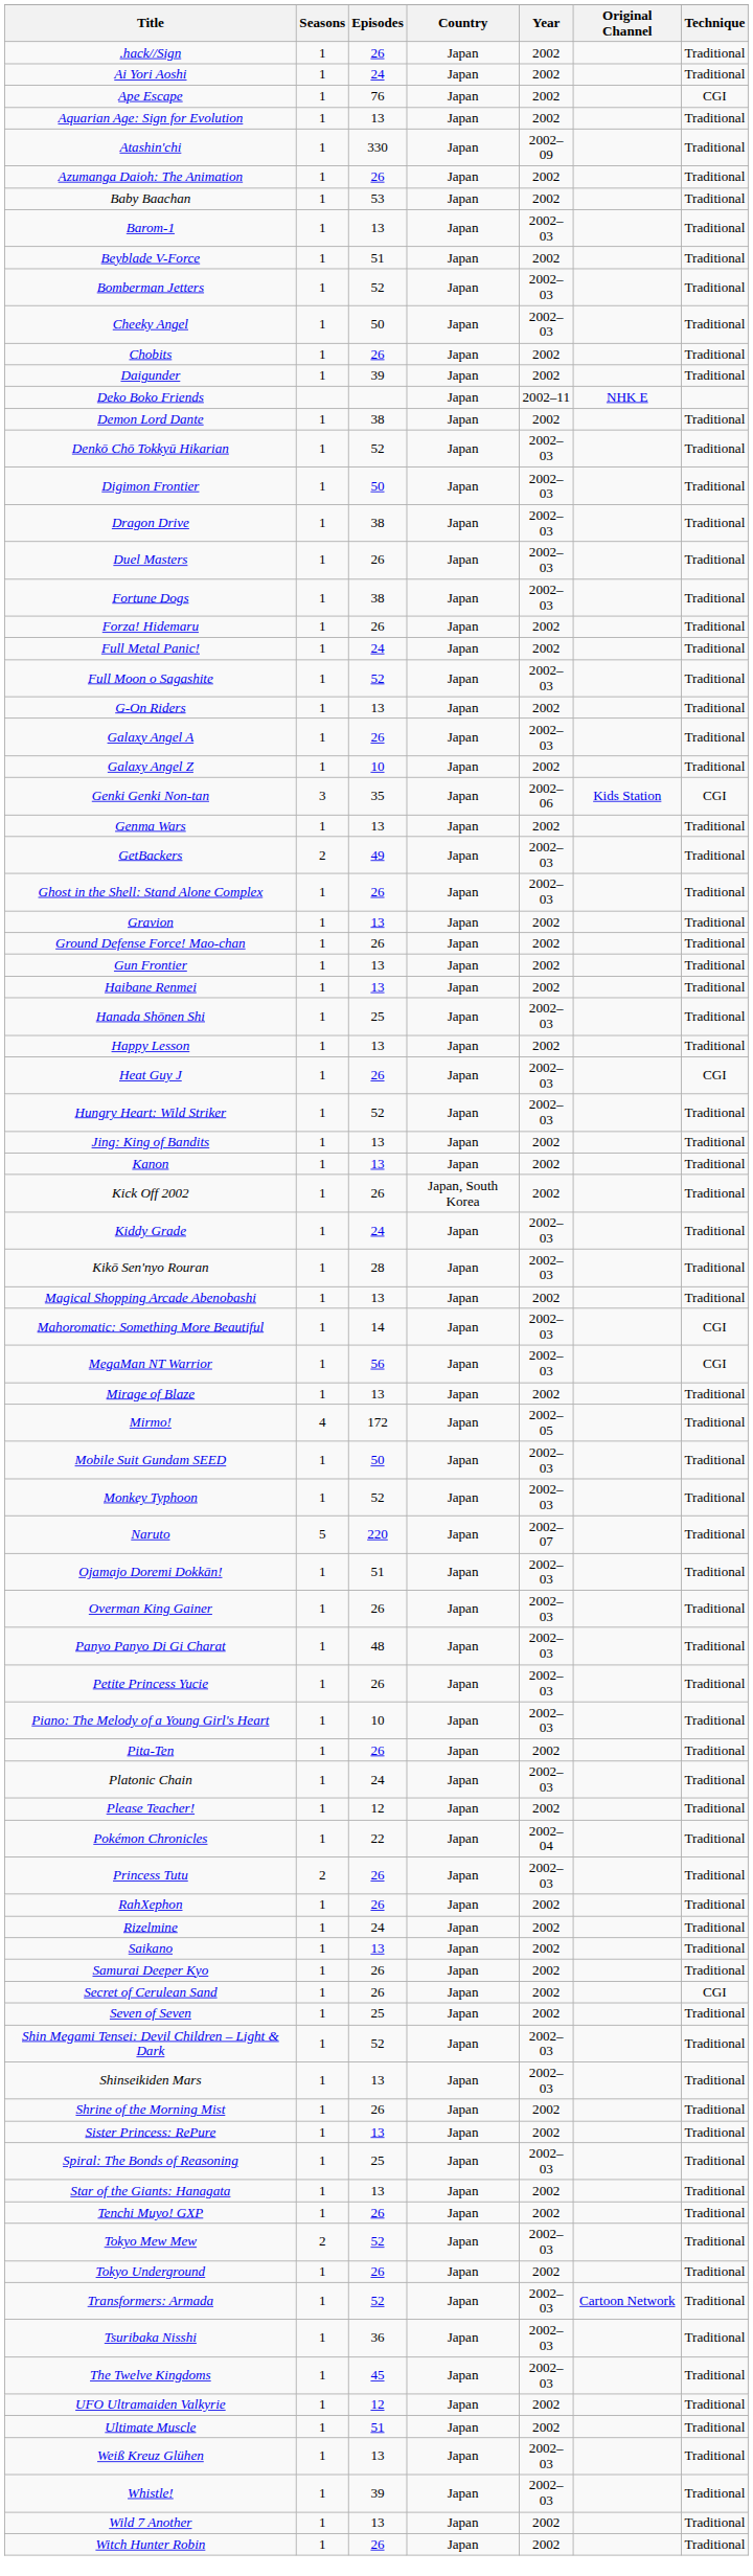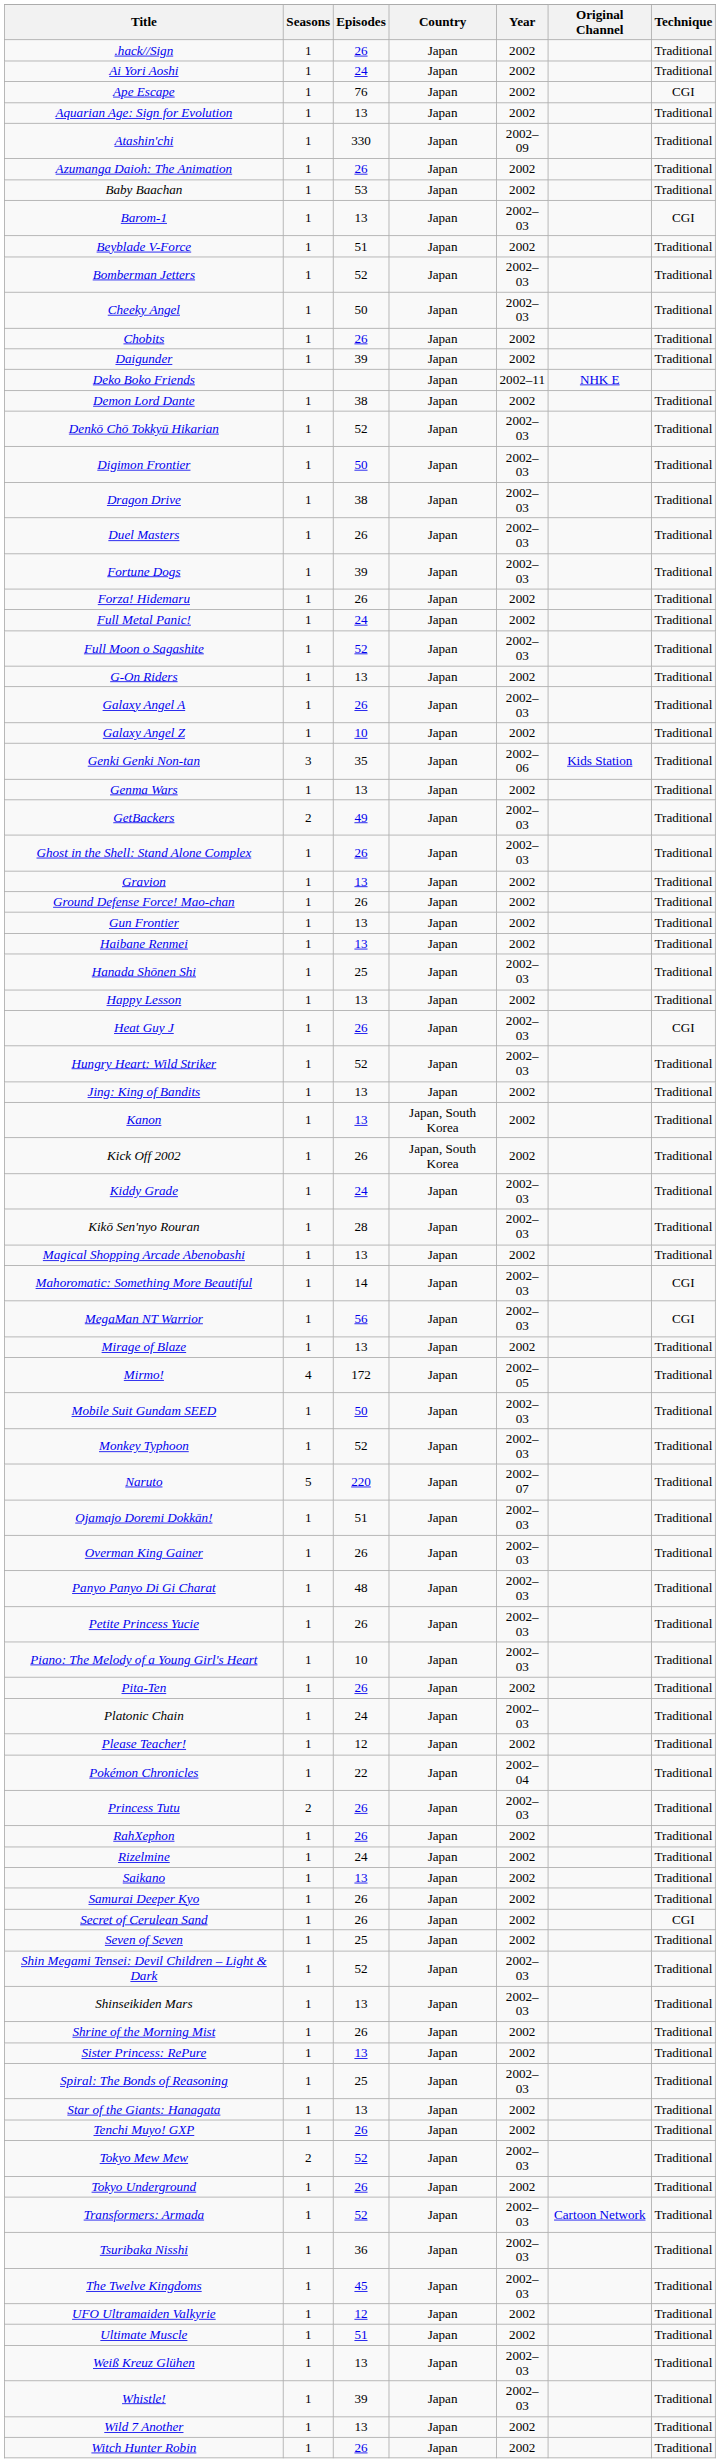 <table class="wikitable sortable" style="text-align:center;">
 <tr>
 </tr>
 <tr>
 <th scope="col">Title</th>
 <th scope="col">Seasons</th>
 <th scope="col">Episodes</th>
 <th scope="col">Country</th>
 <th scope="col">Year</th>
 <th scope="col">Original Channel</th>
 <th scope="col">Technique</th>
 </tr>
 <tr>
 <td><em><a href='#'>.hack//Sign</a></em></td>
 <td>1</td>
 <td><a href='#'>26</a></td>
 <td>Japan</td>
 <td>2002</td>
 <td></td>
 <td>Traditional</td>
 </tr>
 <tr>
 <td><em><a href='#'>Ai Yori Aoshi</a></em></td>
 <td>1</td>
 <td><a href='#'>24</a></td>
 <td>Japan</td>
 <td>2002</td>
 <td></td>
 <td>Traditional</td>
 </tr>
 <tr>
 <td><em><a href='#'>Ape Escape</a></em></td>
 <td>1</td>
 <td>76</td>
 <td>Japan</td>
 <td>2002</td>
 <td></td>
 <td>CGI</td>
 </tr>
 <tr>
 <td><em><a href='#'>Aquarian Age: Sign for Evolution</a></em></td>
 <td>1</td>
 <td>13</td>
 <td>Japan</td>
 <td>2002</td>
 <td></td>
 <td>Traditional</td>
 </tr>
 <tr>
 <td><em><a href='#'>Atashin'chi</a></em></td>
 <td>1</td>
 <td>330</td>
 <td>Japan</td>
 <td>2002–09</td>
 <td></td>
 <td>Traditional</td>
 </tr>
 <tr>
 <td><em><a href='#'>Azumanga Daioh: The Animation</a></em></td>
 <td>1</td>
 <td><a href='#'>26</a></td>
 <td>Japan</td>
 <td>2002</td>
 <td></td>
 <td>Traditional</td>
 </tr>
 <tr>
 <td><em>Baby Baachan</em></td>
 <td>1</td>
 <td>53</td>
 <td>Japan</td>
 <td>2002</td>
 <td></td>
 <td>Traditional</td>
 </tr>
 <tr>
 <td><em><a href='#'>Barom-1</a></em></td>
 <td>1</td>
 <td>13</td>
 <td>Japan</td>
 <td>2002–03</td>
 <td></td>
-<td>Traditional</td>
+<td>CGI</td>
 </tr>
 <tr>
 <td><em><a href='#'>Beyblade V-Force</a></em></td>
 <td>1</td>
 <td>51</td>
 <td>Japan</td>
 <td>2002</td>
 <td></td>
 <td>Traditional</td>
 </tr>
 <tr>
 <td><em><a href='#'>Bomberman Jetters</a></em></td>
 <td>1</td>
 <td>52</td>
 <td>Japan</td>
 <td>2002–03</td>
 <td></td>
 <td>Traditional</td>
 </tr>
 <tr>
 <td><em><a href='#'>Cheeky Angel</a></em></td>
 <td>1</td>
 <td>50</td>
 <td>Japan</td>
 <td>2002–03</td>
 <td></td>
 <td>Traditional</td>
 </tr>
 <tr>
 <td><em><a href='#'>Chobits</a></em></td>
 <td>1</td>
 <td><a href='#'>26</a></td>
 <td>Japan</td>
 <td>2002</td>
 <td></td>
 <td>Traditional</td>
 </tr>
 <tr>
 <td><em><a href='#'>Daigunder</a></em></td>
 <td>1</td>
 <td>39</td>
 <td>Japan</td>
 <td>2002</td>
 <td></td>
 <td>Traditional</td>
 </tr>
 <tr>
 <td><em><a href='#'>Deko Boko Friends</a></em></td>
 <td></td>
 <td></td>
 <td>Japan</td>
 <td>2002–11</td>
 <td><a href='#'>NHK E</a></td>
 <td></td>
 </tr>
 <tr>
 <td><em><a href='#'>Demon Lord Dante</a></em></td>
 <td>1</td>
 <td>38</td>
 <td>Japan</td>
 <td>2002</td>
 <td></td>
 <td>Traditional</td>
 </tr>
 <tr>
 <td><em><a href='#'>Denkō Chō Tokkyū Hikarian</a></em></td>
 <td>1</td>
 <td>52</td>
 <td>Japan</td>
 <td>2002–03</td>
 <td></td>
 <td>Traditional</td>
 </tr>
 <tr>
 <td><em><a href='#'>Digimon Frontier</a></em></td>
 <td>1</td>
 <td><a href='#'>50</a></td>
 <td>Japan</td>
 <td>2002–03</td>
 <td></td>
 <td>Traditional</td>
 </tr>
 <tr>
 <td><em><a href='#'>Dragon Drive</a></em></td>
 <td>1</td>
 <td>38</td>
 <td>Japan</td>
 <td>2002–03</td>
 <td></td>
 <td>Traditional</td>
 </tr>
 <tr>
 <td><em><a href='#'>Duel Masters</a></em></td>
 <td>1</td>
 <td>26</td>
 <td>Japan</td>
 <td>2002–03</td>
 <td></td>
 <td>Traditional</td>
 </tr>
 <tr>
 <td><em><a href='#'>Fortune Dogs</a></em></td>
 <td>1</td>
-<td>38</td>
+<td>39</td>
 <td>Japan</td>
 <td>2002–03</td>
 <td></td>
 <td>Traditional</td>
 </tr>
 <tr>
 <td><em><a href='#'>Forza! Hidemaru</a></em></td>
 <td>1</td>
 <td>26</td>
 <td>Japan</td>
 <td>2002</td>
 <td></td>
 <td>Traditional</td>
 </tr>
 <tr>
 <td><em><a href='#'>Full Metal Panic!</a></em></td>
 <td>1</td>
 <td><a href='#'>24</a></td>
 <td>Japan</td>
 <td>2002</td>
 <td></td>
 <td>Traditional</td>
 </tr>
 <tr>
 <td><em><a href='#'>Full Moon o Sagashite</a></em></td>
 <td>1</td>
 <td><a href='#'>52</a></td>
 <td>Japan</td>
 <td>2002–03</td>
 <td></td>
 <td>Traditional</td>
 </tr>
 <tr>
 <td><em><a href='#'>G-On Riders</a></em></td>
 <td>1</td>
 <td>13</td>
 <td>Japan</td>
 <td>2002</td>
 <td></td>
 <td>Traditional</td>
 </tr>
 <tr>
 <td><em><a href='#'>Galaxy Angel A</a></em></td>
 <td>1</td>
 <td><a href='#'>26</a></td>
 <td>Japan</td>
 <td>2002–03</td>
 <td></td>
 <td>Traditional</td>
 </tr>
 <tr>
 <td><em><a href='#'>Galaxy Angel Z</a></em></td>
 <td>1</td>
 <td><a href='#'>10</a></td>
 <td>Japan</td>
 <td>2002</td>
 <td></td>
 <td>Traditional</td>
 </tr>
 <tr>
 <td><em><a href='#'>Genki Genki Non-tan</a></em></td>
 <td>3</td>
 <td>35</td>
 <td>Japan</td>
 <td>2002–06</td>
 <td><a href='#'>Kids Station</a></td>
-<td>CGI</td>
+<td>Traditional</td>
 </tr>
 <tr>
 <td><em><a href='#'>Genma Wars</a></em></td>
 <td>1</td>
 <td>13</td>
 <td>Japan</td>
 <td>2002</td>
 <td></td>
 <td>Traditional</td>
 </tr>
 <tr>
 <td><em><a href='#'>GetBackers</a></em></td>
 <td>2</td>
 <td><a href='#'>49</a></td>
 <td>Japan</td>
 <td>2002–03</td>
 <td></td>
 <td>Traditional</td>
 </tr>
 <tr>
 <td><em><a href='#'>Ghost in the Shell: Stand Alone Complex</a></em></td>
 <td>1</td>
 <td><a href='#'>26</a></td>
 <td>Japan</td>
 <td>2002–03</td>
 <td></td>
 <td>Traditional</td>
 </tr>
 <tr>
 <td><em><a href='#'>Gravion</a></em></td>
 <td>1</td>
 <td><a href='#'>13</a></td>
 <td>Japan</td>
 <td>2002</td>
 <td></td>
 <td>Traditional</td>
 </tr>
 <tr>
 <td><em><a href='#'>Ground Defense Force! Mao-chan</a></em></td>
 <td>1</td>
 <td>26</td>
 <td>Japan</td>
 <td>2002</td>
 <td></td>
 <td>Traditional</td>
 </tr>
 <tr>
 <td><em><a href='#'>Gun Frontier</a></em></td>
 <td>1</td>
 <td>13</td>
 <td>Japan</td>
 <td>2002</td>
 <td></td>
 <td>Traditional</td>
 </tr>
 <tr>
 <td><em><a href='#'>Haibane Renmei</a></em></td>
 <td>1</td>
 <td><a href='#'>13</a></td>
 <td>Japan</td>
 <td>2002</td>
 <td></td>
 <td>Traditional</td>
 </tr>
 <tr>
 <td><em><a href='#'>Hanada Shōnen Shi</a></em></td>
 <td>1</td>
 <td>25</td>
 <td>Japan</td>
 <td>2002–03</td>
 <td></td>
 <td>Traditional</td>
 </tr>
 <tr>
 <td><em><a href='#'>Happy Lesson</a></em></td>
 <td>1</td>
 <td>13</td>
 <td>Japan</td>
 <td>2002</td>
 <td></td>
 <td>Traditional</td>
 </tr>
 <tr>
 <td><em><a href='#'>Heat Guy J</a></em></td>
 <td>1</td>
 <td><a href='#'>26</a></td>
 <td>Japan</td>
 <td>2002–03</td>
 <td></td>
 <td>CGI</td>
 </tr>
 <tr>
 <td><em><a href='#'>Hungry Heart: Wild Striker</a></em></td>
 <td>1</td>
 <td>52</td>
 <td>Japan</td>
 <td>2002–03</td>
 <td></td>
 <td>Traditional</td>
 </tr>
 <tr>
 <td><em><a href='#'>Jing: King of Bandits</a></em></td>
 <td>1</td>
 <td>13</td>
 <td>Japan</td>
 <td>2002</td>
 <td></td>
 <td>Traditional</td>
 </tr>
 <tr>
 <td><em><a href='#'>Kanon</a></em></td>
 <td>1</td>
 <td><a href='#'>13</a></td>
-<td>Japan</td>
+<td>Japan, South Korea</td>
 <td>2002</td>
 <td></td>
 <td>Traditional</td>
 </tr>
 <tr>
 <td><em>Kick Off 2002</em></td>
 <td>1</td>
 <td>26</td>
 <td>Japan, South Korea</td>
 <td>2002</td>
 <td></td>
 <td>Traditional</td>
 </tr>
 <tr>
 <td><em><a href='#'>Kiddy Grade</a></em></td>
 <td>1</td>
 <td><a href='#'>24</a></td>
 <td>Japan</td>
 <td>2002–03</td>
 <td></td>
 <td>Traditional</td>
 </tr>
 <tr>
 <td><em>Kikō Sen'nyo Rouran</em></td>
 <td>1</td>
 <td>28</td>
 <td>Japan</td>
 <td>2002–03</td>
 <td></td>
 <td>Traditional</td>
 </tr>
 <tr>
 <td><em><a href='#'>Magical Shopping Arcade Abenobashi</a></em></td>
 <td>1</td>
 <td>13</td>
 <td>Japan</td>
 <td>2002</td>
 <td></td>
 <td>Traditional</td>
 </tr>
 <tr>
 <td><em><a href='#'>Mahoromatic: Something More Beautiful</a></em></td>
 <td>1</td>
 <td>14</td>
 <td>Japan</td>
 <td>2002–03</td>
 <td></td>
 <td>CGI</td>
 </tr>
 <tr>
 <td><em><a href='#'>MegaMan NT Warrior</a></em></td>
 <td>1</td>
 <td><a href='#'>56</a></td>
 <td>Japan</td>
 <td>2002–03</td>
 <td></td>
 <td>CGI</td>
 </tr>
 <tr>
 <td><em><a href='#'>Mirage of Blaze</a></em></td>
 <td>1</td>
 <td>13</td>
 <td>Japan</td>
 <td>2002</td>
 <td></td>
 <td>Traditional</td>
 </tr>
 <tr>
 <td><em><a href='#'>Mirmo!</a></em></td>
 <td>4</td>
 <td>172</td>
 <td>Japan</td>
 <td>2002–05</td>
 <td></td>
 <td>Traditional</td>
 </tr>
 <tr>
 <td><em><a href='#'>Mobile Suit Gundam SEED</a></em></td>
 <td>1</td>
 <td><a href='#'>50</a></td>
 <td>Japan</td>
 <td>2002–03</td>
 <td></td>
 <td>Traditional</td>
 </tr>
 <tr>
 <td><em><a href='#'>Monkey Typhoon</a></em></td>
 <td>1</td>
 <td>52</td>
 <td>Japan</td>
 <td>2002–03</td>
 <td></td>
 <td>Traditional</td>
 </tr>
 <tr>
 <td><em><a href='#'>Naruto</a></em></td>
 <td>5</td>
 <td><a href='#'>220</a></td>
 <td>Japan</td>
 <td>2002–07</td>
 <td></td>
 <td>Traditional</td>
 </tr>
 <tr>
 <td><em><a href='#'>Ojamajo Doremi Dokkān!</a></em></td>
 <td>1</td>
 <td>51</td>
 <td>Japan</td>
 <td>2002–03</td>
 <td></td>
 <td>Traditional</td>
 </tr>
 <tr>
 <td><em><a href='#'>Overman King Gainer</a></em></td>
 <td>1</td>
 <td>26</td>
 <td>Japan</td>
 <td>2002–03</td>
 <td></td>
 <td>Traditional</td>
 </tr>
 <tr>
 <td><em><a href='#'>Panyo Panyo Di Gi Charat</a></em></td>
 <td>1</td>
 <td>48</td>
 <td>Japan</td>
 <td>2002–03</td>
 <td></td>
 <td>Traditional</td>
 </tr>
 <tr>
 <td><em><a href='#'>Petite Princess Yucie</a></em></td>
 <td>1</td>
 <td>26</td>
 <td>Japan</td>
 <td>2002–03</td>
 <td></td>
 <td>Traditional</td>
 </tr>
 <tr>
 <td><em><a href='#'>Piano: The Melody of a Young Girl's Heart</a></em></td>
 <td>1</td>
 <td>10</td>
 <td>Japan</td>
 <td>2002–03</td>
 <td></td>
 <td>Traditional</td>
 </tr>
 <tr>
 <td><em><a href='#'>Pita-Ten</a></em></td>
 <td>1</td>
 <td><a href='#'>26</a></td>
 <td>Japan</td>
 <td>2002</td>
 <td></td>
 <td>Traditional</td>
 </tr>
 <tr>
 <td><em>Platonic Chain</em></td>
 <td>1</td>
 <td>24</td>
 <td>Japan</td>
 <td>2002–03</td>
 <td></td>
 <td>Traditional</td>
 </tr>
 <tr>
 <td><em><a href='#'>Please Teacher!</a></em></td>
 <td>1</td>
 <td>12</td>
 <td>Japan</td>
 <td>2002</td>
 <td></td>
 <td>Traditional</td>
 </tr>
 <tr>
 <td><em><a href='#'>Pokémon Chronicles</a></em></td>
 <td>1</td>
 <td>22</td>
 <td>Japan</td>
 <td>2002–04</td>
 <td></td>
 <td>Traditional</td>
 </tr>
 <tr>
 <td><em><a href='#'>Princess Tutu</a></em></td>
 <td>2</td>
 <td><a href='#'>26</a></td>
 <td>Japan</td>
 <td>2002–03</td>
 <td></td>
 <td>Traditional</td>
 </tr>
 <tr>
 <td><em><a href='#'>RahXephon</a></em></td>
 <td>1</td>
 <td><a href='#'>26</a></td>
 <td>Japan</td>
 <td>2002</td>
 <td></td>
 <td>Traditional</td>
 </tr>
 <tr>
 <td><em><a href='#'>Rizelmine</a></em></td>
 <td>1</td>
 <td>24</td>
 <td>Japan</td>
 <td>2002</td>
 <td></td>
 <td>Traditional</td>
 </tr>
 <tr>
 <td><em><a href='#'>Saikano</a></em></td>
 <td>1</td>
 <td><a href='#'>13</a></td>
 <td>Japan</td>
 <td>2002</td>
 <td></td>
 <td>Traditional</td>
 </tr>
 <tr>
 <td><em><a href='#'>Samurai Deeper Kyo</a></em></td>
 <td>1</td>
 <td>26</td>
 <td>Japan</td>
 <td>2002</td>
 <td></td>
 <td>Traditional</td>
 </tr>
 <tr>
 <td><em><a href='#'>Secret of Cerulean Sand</a></em></td>
 <td>1</td>
 <td>26</td>
 <td>Japan</td>
 <td>2002</td>
 <td></td>
 <td>CGI</td>
 </tr>
 <tr>
 <td><em><a href='#'>Seven of Seven</a></em></td>
 <td>1</td>
 <td>25</td>
 <td>Japan</td>
 <td>2002</td>
 <td></td>
 <td>Traditional</td>
 </tr>
 <tr>
 <td><em><a href='#'>Shin Megami Tensei: Devil Children – Light & Dark</a></em></td>
 <td>1</td>
 <td>52</td>
 <td>Japan</td>
 <td>2002–03</td>
 <td></td>
 <td>Traditional</td>
 </tr>
 <tr>
 <td><em>Shinseikiden Mars</em></td>
 <td>1</td>
 <td>13</td>
 <td>Japan</td>
 <td>2002–03</td>
 <td></td>
 <td>Traditional</td>
 </tr>
 <tr>
 <td><em><a href='#'>Shrine of the Morning Mist</a></em></td>
 <td>1</td>
 <td>26</td>
 <td>Japan</td>
 <td>2002</td>
 <td></td>
 <td>Traditional</td>
 </tr>
 <tr>
 <td><em><a href='#'>Sister Princess: RePure</a></em></td>
 <td>1</td>
 <td><a href='#'>13</a></td>
 <td>Japan</td>
 <td>2002</td>
 <td></td>
 <td>Traditional</td>
 </tr>
 <tr>
 <td><em><a href='#'>Spiral: The Bonds of Reasoning</a></em></td>
 <td>1</td>
 <td>25</td>
 <td>Japan</td>
 <td>2002–03</td>
 <td></td>
 <td>Traditional</td>
 </tr>
 <tr>
 <td><em><a href='#'>Star of the Giants: Hanagata</a></em></td>
 <td>1</td>
 <td>13</td>
 <td>Japan</td>
 <td>2002</td>
 <td></td>
 <td>Traditional</td>
 </tr>
 <tr>
 <td><em><a href='#'>Tenchi Muyo! GXP</a></em></td>
 <td>1</td>
 <td><a href='#'>26</a></td>
 <td>Japan</td>
 <td>2002</td>
 <td></td>
 <td>Traditional</td>
 </tr>
 <tr>
 <td><em><a href='#'>Tokyo Mew Mew</a></em></td>
 <td>2</td>
 <td><a href='#'>52</a></td>
 <td>Japan</td>
 <td>2002–03</td>
 <td></td>
 <td>Traditional</td>
 </tr>
 <tr>
 <td><em><a href='#'>Tokyo Underground</a></em></td>
 <td>1</td>
 <td><a href='#'>26</a></td>
 <td>Japan</td>
 <td>2002</td>
 <td></td>
 <td>Traditional</td>
 </tr>
 <tr>
 <td><em><a href='#'>Transformers: Armada</a></em></td>
 <td>1</td>
 <td><a href='#'>52</a></td>
 <td>Japan</td>
 <td>2002–03</td>
 <td><a href='#'>Cartoon Network</a></td>
 <td>Traditional</td>
 </tr>
 <tr>
 <td><em><a href='#'>Tsuribaka Nisshi</a></em></td>
 <td>1</td>
 <td>36</td>
 <td>Japan</td>
 <td>2002–03</td>
 <td></td>
 <td>Traditional</td>
 </tr>
 <tr>
 <td data-sort-value="Twelve Kingdoms"><em><a href='#'>The Twelve Kingdoms</a></em></td>
 <td>1</td>
 <td><a href='#'>45</a></td>
 <td>Japan</td>
 <td>2002–03</td>
 <td></td>
 <td>Traditional</td>
 </tr>
 <tr>
 <td><em><a href='#'>UFO Ultramaiden Valkyrie</a></em></td>
 <td>1</td>
 <td><a href='#'>12</a></td>
 <td>Japan</td>
 <td>2002</td>
 <td></td>
 <td>Traditional</td>
 </tr>
 <tr>
 <td><em><a href='#'>Ultimate Muscle</a></em></td>
 <td>1</td>
 <td><a href='#'>51</a></td>
 <td>Japan</td>
 <td>2002</td>
 <td></td>
 <td>Traditional</td>
 </tr>
 <tr>
 <td><em><a href='#'>Weiß Kreuz Glühen</a></em></td>
 <td>1</td>
 <td>13</td>
 <td>Japan</td>
 <td>2002–03</td>
 <td></td>
 <td>Traditional</td>
 </tr>
 <tr>
 <td><em><a href='#'>Whistle!</a></em></td>
 <td>1</td>
 <td>39</td>
 <td>Japan</td>
 <td>2002–03</td>
 <td></td>
 <td>Traditional</td>
 </tr>
 <tr>
 <td><em><a href='#'>Wild 7 Another</a></em></td>
 <td>1</td>
 <td>13</td>
 <td>Japan</td>
 <td>2002</td>
 <td></td>
 <td>Traditional</td>
 </tr>
 <tr>
 <td><em><a href='#'>Witch Hunter Robin</a></em></td>
 <td>1</td>
 <td><a href='#'>26</a></td>
 <td>Japan</td>
 <td>2002</td>
 <td></td>
 <td>Traditional</td>
 </tr>
 </table>
